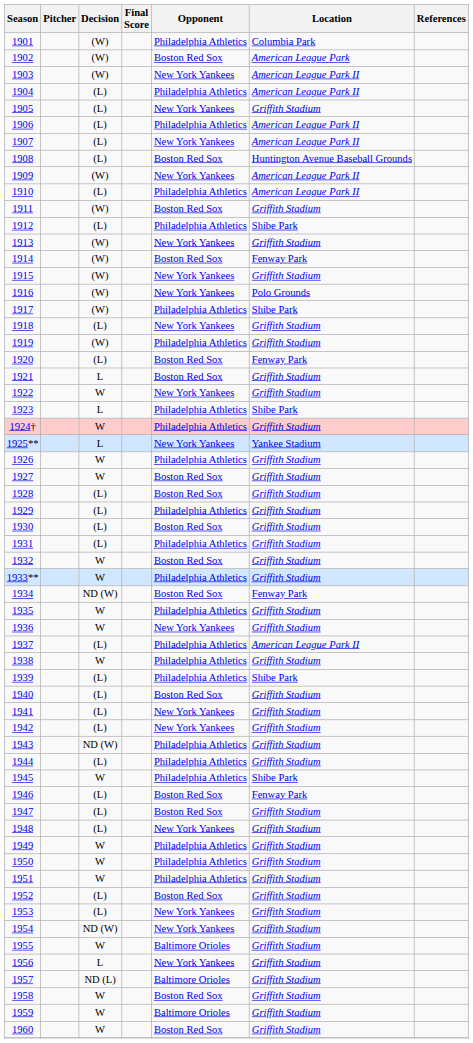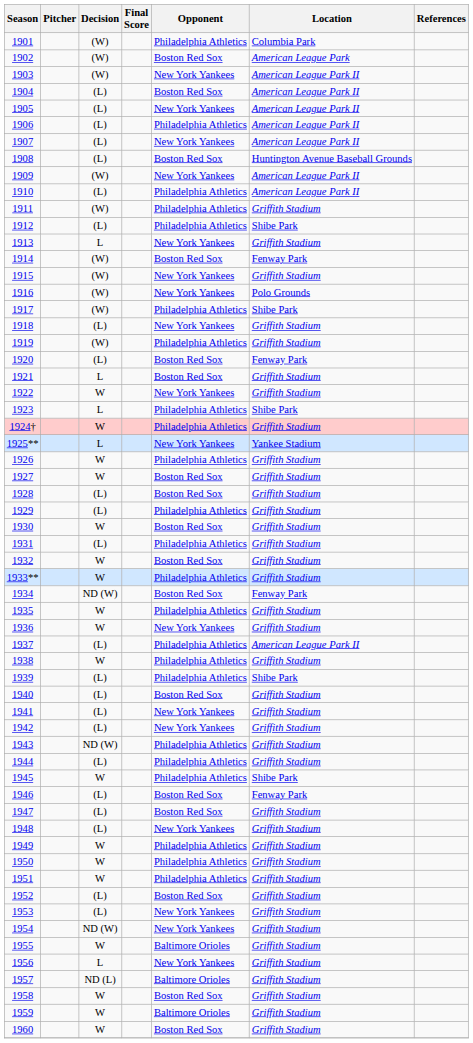 <table class="wikitable sortable">
 <tr>
 <th>Season</th>
 <th>Pitcher</th>
 <th>Decision</th>
 <th>Final<br>Score</th>
 <th>Opponent</th>
 <th>Location</th>
 <th class="unsortable">References</th>
 </tr>
 <tr>
 <td align=center><a href='#'>1901</a></td>
 <td></td>
 <td align=center>(W)</td>
 <td align=center></td>
 <td><a href='#'>Philadelphia Athletics</a></td>
 <td><a href='#'>Columbia Park</a></td>
 <td align="center"></td>
 </tr>
 <tr>
 <td align=center><a href='#'>1902</a></td>
 <td></td>
 <td align=center>(W)</td>
 <td align=center></td>
 <td><a href='#'>Boston Red Sox</a></td>
 <td><em><a href='#'>American League Park</a></em></td>
 <td align="center"></td>
 </tr>
 <tr>
 <td align=center><a href='#'>1903</a></td>
 <td> </td>
 <td align=center>(W)</td>
 <td align=center></td>
 <td><a href='#'>New York Yankees</a></td>
 <td><em><a href='#'>American League Park II</a></em></td>
 <td align="center"></td>
 </tr>
 <tr>
 <td align=center><a href='#'>1904</a></td>
 <td></td>
 <td align=center>(L)</td>
 <td align=center></td>
-<td><a href='#'>Philadelphia Athletics</a></td>
+<td><a href='#'>Boston Red Sox</a></td>
 <td><em><a href='#'>American League Park II</a></em></td>
 <td align="center"></td>
 </tr>
 <tr>
 <td align=center><a href='#'>1905</a></td>
 <td></td>
 <td align=center>(L)</td>
 <td align=center></td>
 <td><a href='#'>New York Yankees</a></td>
-<td><em><a href='#'>Griffith Stadium</a></em></td>
+<td><em><a href='#'>American League Park II</a></em></td>
 <td align="center"></td>
 </tr>
 <tr>
 <td align=center><a href='#'>1906</a></td>
 <td></td>
 <td align=center>(L)</td>
 <td align=center></td>
 <td><a href='#'>Philadelphia Athletics</a></td>
 <td><em><a href='#'>American League Park II</a></em></td>
 <td align="center"></td>
 </tr>
 <tr>
 <td align=center><a href='#'>1907</a></td>
 <td> </td>
 <td align=center>(L)</td>
 <td align=center></td>
 <td><a href='#'>New York Yankees</a></td>
 <td><em><a href='#'>American League Park II</a></em></td>
 <td align="center"></td>
 </tr>
 <tr>
 <td align=center><a href='#'>1908</a></td>
 <td></td>
 <td align=center>(L)</td>
 <td align=center></td>
 <td><a href='#'>Boston Red Sox</a></td>
 <td><a href='#'>Huntington Avenue Baseball Grounds</a></td>
 <td align="center"></td>
 </tr>
 <tr>
 <td align=center><a href='#'>1909</a></td>
 <td> </td>
 <td align=center>(W)</td>
 <td align=center></td>
 <td><a href='#'>New York Yankees</a></td>
 <td><em><a href='#'>American League Park II</a></em></td>
 <td align="center"></td>
 </tr>
 <tr>
 <td align=center><a href='#'>1910</a></td>
 <td></td>
 <td align=center>(L)</td>
 <td align=center></td>
 <td><a href='#'>Philadelphia Athletics</a></td>
 <td><em><a href='#'>American League Park II</a></em></td>
 <td align="center"></td>
 </tr>
 <tr>
 <td align=center><a href='#'>1911</a></td>
 <td></td>
 <td align=center>(W)</td>
 <td align=center></td>
-<td><a href='#'>Boston Red Sox</a></td>
+<td><a href='#'>Philadelphia Athletics</a></td>
 <td><em><a href='#'>Griffith Stadium</a></em></td>
 <td align="center"></td>
 </tr>
 <tr>
 <td align=center><a href='#'>1912</a></td>
 <td> </td>
 <td align=center>(L)</td>
 <td align=center></td>
 <td><a href='#'>Philadelphia Athletics</a></td>
 <td><a href='#'>Shibe Park</a></td>
 <td align="center"></td>
 </tr>
 <tr>
 <td align=center><a href='#'>1913</a></td>
 <td> </td>
-<td align=center>(W)</td>
+<td align=center>L</td>
 <td align=center></td>
 <td><a href='#'>New York Yankees</a></td>
 <td><em><a href='#'>Griffith Stadium</a></em></td>
 <td align="center"></td>
 </tr>
 <tr>
 <td align=center><a href='#'>1914</a></td>
 <td> </td>
 <td align=center>(W)</td>
 <td align=center></td>
 <td><a href='#'>Boston Red Sox</a></td>
 <td><a href='#'>Fenway Park</a></td>
 <td align="center"></td>
 </tr>
 <tr>
 <td align=center><a href='#'>1915</a></td>
 <td> </td>
 <td align=center>(W)</td>
 <td align=center></td>
 <td><a href='#'>New York Yankees</a></td>
 <td><em><a href='#'>Griffith Stadium</a></em></td>
 <td align="center"></td>
 </tr>
 <tr>
 <td align=center><a href='#'>1916</a></td>
 <td> </td>
 <td align=center>(W)</td>
 <td align=center></td>
 <td><a href='#'>New York Yankees</a></td>
 <td><a href='#'>Polo Grounds</a></td>
 <td align="center"></td>
 </tr>
 <tr>
 <td align=center><a href='#'>1917</a></td>
 <td> </td>
 <td align=center>(W)</td>
 <td align=center></td>
 <td><a href='#'>Philadelphia Athletics</a></td>
 <td><a href='#'>Shibe Park</a></td>
 <td align="center"></td>
 </tr>
 <tr>
 <td align=center><a href='#'>1918</a></td>
 <td> </td>
 <td align=center>(L)</td>
 <td align=center></td>
 <td><a href='#'>New York Yankees</a></td>
 <td><em><a href='#'>Griffith Stadium</a></em></td>
 <td align="center"></td>
 </tr>
 <tr>
 <td align=center><a href='#'>1919</a></td>
 <td> </td>
 <td align=center>(W)</td>
 <td align=center></td>
 <td><a href='#'>Philadelphia Athletics</a></td>
 <td><em><a href='#'>Griffith Stadium</a></em></td>
 <td align="center"></td>
 </tr>
 <tr>
 <td align=center><a href='#'>1920</a></td>
 <td> </td>
 <td align=center>(L)</td>
 <td align=center></td>
 <td><a href='#'>Boston Red Sox</a></td>
 <td><a href='#'>Fenway Park</a></td>
 <td align="center"></td>
 </tr>
 <tr>
 <td align=center><a href='#'>1921</a></td>
 <td> </td>
 <td align=center>L</td>
 <td align=center></td>
 <td><a href='#'>Boston Red Sox</a></td>
 <td><em><a href='#'>Griffith Stadium</a></em></td>
 <td align="center"></td>
 </tr>
 <tr>
 <td align=center><a href='#'>1922</a></td>
 <td></td>
 <td align=center>W</td>
 <td align=center></td>
 <td><a href='#'>New York Yankees</a></td>
 <td><em><a href='#'>Griffith Stadium</a></em></td>
 <td align="center"></td>
 </tr>
 <tr>
 <td align=center><a href='#'>1923</a></td>
 <td> </td>
 <td align=center>L</td>
 <td align=center></td>
 <td><a href='#'>Philadelphia Athletics</a></td>
 <td><a href='#'>Shibe Park</a></td>
 <td align="center"></td>
 </tr>
 <tr>
 <td style="background-color: #FFCCCC" align="center"><a href='#'>1924</a>†</td>
 <td style="background-color: #FFCCCC"> </td>
 <td style="background-color: #FFCCCC" align="center">W</td>
 <td style="background-color: #FFCCCC" align=center></td>
 <td style="background-color: #FFCCCC"><a href='#'>Philadelphia Athletics</a></td>
 <td style="background-color: #FFCCCC"><em><a href='#'>Griffith Stadium</a></em></td>
 <td style="background-color: #FFCCCC" align="center"></td>
 </tr>
 <tr>
 <td style="background-color: #D0E7FF" align="center"><a href='#'>1925</a>**</td>
 <td style="background-color: #D0E7FF"> </td>
 <td style="background-color: #D0E7FF" align="center">L</td>
 <td style="background-color: #D0E7FF" align=center></td>
 <td style="background-color: #D0E7FF"><a href='#'>New York Yankees</a></td>
 <td style="background-color: #D0E7FF"><a href='#'>Yankee Stadium</a></td>
 <td style="background-color: #D0E7FF" align="center"></td>
 </tr>
 <tr>
 <td align=center><a href='#'>1926</a></td>
 <td> </td>
 <td align=center>W</td>
 <td align=center></td>
 <td><a href='#'>Philadelphia Athletics</a></td>
 <td><em><a href='#'>Griffith Stadium</a></em></td>
 <td align="center"></td>
 </tr>
 <tr>
 <td align=center><a href='#'>1927</a></td>
 <td></td>
 <td align=center>W</td>
 <td align=center></td>
 <td><a href='#'>Boston Red Sox</a></td>
 <td><em><a href='#'>Griffith Stadium</a></em></td>
 <td align="center"></td>
 </tr>
 <tr>
 <td align=center><a href='#'>1928</a></td>
 <td></td>
 <td align=center>(L)</td>
 <td align=center></td>
 <td><a href='#'>Boston Red Sox</a></td>
 <td><em><a href='#'>Griffith Stadium</a></em></td>
 <td align="center"></td>
 </tr>
 <tr>
 <td align=center><a href='#'>1929</a></td>
 <td></td>
 <td align=center>(L)</td>
 <td align=center></td>
 <td><a href='#'>Philadelphia Athletics</a></td>
 <td><em><a href='#'>Griffith Stadium</a></em></td>
 <td align="center"></td>
 </tr>
 <tr>
 <td align=center><a href='#'>1930</a></td>
 <td></td>
-<td align=center>(L)</td>
+<td align=center>W</td>
 <td align=center></td>
 <td><a href='#'>Boston Red Sox</a></td>
 <td><em><a href='#'>Griffith Stadium</a></em></td>
 <td align="center"></td>
 </tr>
 <tr>
 <td align=center><a href='#'>1931</a></td>
 <td></td>
 <td align=center>(L)</td>
 <td align=center></td>
 <td><a href='#'>Philadelphia Athletics</a></td>
 <td><em><a href='#'>Griffith Stadium</a></em></td>
 <td align="center"></td>
 </tr>
 <tr>
 <td align=center><a href='#'>1932</a></td>
 <td></td>
 <td align=center>W</td>
 <td align=center></td>
 <td><a href='#'>Boston Red Sox</a></td>
 <td><em><a href='#'>Griffith Stadium</a></em></td>
 <td align="center"></td>
 </tr>
 <tr>
 <td style="background-color: #D0E7FF" align="center"><a href='#'>1933</a>**</td>
 <td style="background-color: #D0E7FF"> </td>
 <td style="background-color: #D0E7FF" align="center">W</td>
 <td style="background-color: #D0E7FF" align=center></td>
 <td style="background-color: #D0E7FF"><a href='#'>Philadelphia Athletics</a></td>
 <td style="background-color: #D0E7FF"><em><a href='#'>Griffith Stadium</a></em></td>
 <td style="background-color: #D0E7FF" align="center"></td>
 </tr>
 <tr>
 <td align=center><a href='#'>1934</a></td>
 <td></td>
 <td align=center>ND (W)</td>
 <td align=center></td>
 <td><a href='#'>Boston Red Sox</a></td>
 <td><a href='#'>Fenway Park</a></td>
 <td align="center"></td>
 </tr>
 <tr>
 <td align=center><a href='#'>1935</a></td>
 <td> </td>
 <td align=center>W</td>
 <td align=center></td>
 <td><a href='#'>Philadelphia Athletics</a></td>
 <td><em><a href='#'>Griffith Stadium</a></em></td>
 <td align="center"></td>
 </tr>
 <tr>
 <td align=center><a href='#'>1936</a></td>
 <td></td>
 <td align=center>W</td>
 <td align=center></td>
 <td><a href='#'>New York Yankees</a></td>
 <td><em><a href='#'>Griffith Stadium</a></em></td>
 <td align="center"></td>
 </tr>
 <tr>
 <td align=center><a href='#'>1937</a></td>
 <td></td>
 <td align=center>(L)</td>
 <td align=center></td>
 <td><a href='#'>Philadelphia Athletics</a></td>
 <td><em><a href='#'>American League Park II</a></em></td>
 <td align="center"></td>
 </tr>
 <tr>
 <td align=center><a href='#'>1938</a></td>
 <td></td>
 <td align=center>W</td>
 <td align=center></td>
 <td><a href='#'>Philadelphia Athletics</a></td>
 <td><em><a href='#'>Griffith Stadium</a></em></td>
 <td align="center"></td>
 </tr>
 <tr>
 <td align=center><a href='#'>1939</a></td>
 <td></td>
 <td align=center>(L)</td>
 <td align=center></td>
 <td><a href='#'>Philadelphia Athletics</a></td>
 <td><a href='#'>Shibe Park</a></td>
 <td align="center"></td>
 </tr>
 <tr>
 <td align=center><a href='#'>1940</a></td>
 <td></td>
 <td align=center>(L)</td>
 <td align=center></td>
 <td><a href='#'>Boston Red Sox</a></td>
 <td><em><a href='#'>Griffith Stadium</a></em></td>
 <td align="center"></td>
 </tr>
 <tr>
 <td align=center><a href='#'>1941</a></td>
 <td> </td>
 <td align=center>(L)</td>
 <td align=center></td>
 <td><a href='#'>New York Yankees</a></td>
 <td><em><a href='#'>Griffith Stadium</a></em></td>
 <td align="center"></td>
 </tr>
 <tr>
 <td align=center><a href='#'>1942</a></td>
 <td></td>
 <td align=center>(L)</td>
 <td align=center></td>
 <td><a href='#'>New York Yankees</a></td>
 <td><em><a href='#'>Griffith Stadium</a></em></td>
 <td align="center"></td>
 </tr>
 <tr>
 <td align=center><a href='#'>1943</a></td>
 <td> </td>
 <td align=center>ND (W)</td>
 <td align=center></td>
 <td><a href='#'>Philadelphia Athletics</a></td>
 <td><em><a href='#'>Griffith Stadium</a></em></td>
 <td align="center"></td>
 </tr>
 <tr>
 <td align=center><a href='#'>1944</a></td>
 <td></td>
 <td align=center>(L)</td>
 <td align=center></td>
 <td><a href='#'>Philadelphia Athletics</a></td>
 <td><em><a href='#'>Griffith Stadium</a></em></td>
 <td align="center"></td>
 </tr>
 <tr>
 <td align=center><a href='#'>1945</a></td>
 <td> </td>
 <td align=center>W</td>
 <td align=center></td>
 <td><a href='#'>Philadelphia Athletics</a></td>
 <td><a href='#'>Shibe Park</a></td>
 <td align="center"></td>
 </tr>
 <tr>
 <td align=center><a href='#'>1946</a></td>
 <td></td>
 <td align=center>(L)</td>
 <td align=center></td>
 <td><a href='#'>Boston Red Sox</a></td>
 <td><a href='#'>Fenway Park</a></td>
 <td align="center"></td>
 </tr>
 <tr>
 <td align=center><a href='#'>1947</a></td>
 <td></td>
 <td align=center>(L)</td>
 <td align=center></td>
 <td><a href='#'>Boston Red Sox</a></td>
 <td><em><a href='#'>Griffith Stadium</a></em></td>
 <td align="center"></td>
 </tr>
 <tr>
 <td align=center><a href='#'>1948</a></td>
 <td> </td>
 <td align=center>(L)</td>
 <td align=center></td>
 <td><a href='#'>New York Yankees</a></td>
 <td><em><a href='#'>Griffith Stadium</a></em></td>
 <td align="center"></td>
 </tr>
 <tr>
 <td align=center><a href='#'>1949</a></td>
 <td></td>
 <td align=center>W</td>
 <td align=center></td>
 <td><a href='#'>Philadelphia Athletics</a></td>
 <td><em><a href='#'>Griffith Stadium</a></em></td>
 <td align="center"></td>
 </tr>
 <tr>
 <td align=center><a href='#'>1950</a></td>
 <td> </td>
 <td align=center>W</td>
 <td align=center></td>
 <td><a href='#'>Philadelphia Athletics</a></td>
 <td><em><a href='#'>Griffith Stadium</a></em></td>
 <td align="center"></td>
 </tr>
 <tr>
 <td align=center><a href='#'>1951</a></td>
 <td></td>
 <td align=center>W</td>
 <td align=center></td>
 <td><a href='#'>Philadelphia Athletics</a></td>
 <td><em><a href='#'>Griffith Stadium</a></em></td>
 <td align="center"></td>
 </tr>
 <tr>
 <td align=center><a href='#'>1952</a></td>
 <td></td>
 <td align=center>(L)</td>
 <td align=center></td>
 <td><a href='#'>Boston Red Sox</a></td>
 <td><em><a href='#'>Griffith Stadium</a></em></td>
 <td align="center"></td>
 </tr>
 <tr>
 <td align=center><a href='#'>1953</a></td>
 <td> </td>
 <td align=center>(L)</td>
 <td align=center></td>
 <td><a href='#'>New York Yankees</a></td>
 <td><em><a href='#'>Griffith Stadium</a></em></td>
 <td align="center"></td>
 </tr>
 <tr>
 <td align=center><a href='#'>1954</a></td>
 <td></td>
 <td align=center>ND (W)</td>
 <td align=center></td>
 <td><a href='#'>New York Yankees</a></td>
 <td><em><a href='#'>Griffith Stadium</a></em></td>
 <td align="center"></td>
 </tr>
 <tr>
 <td align=center><a href='#'>1955</a></td>
 <td> </td>
 <td align=center>W</td>
 <td align=center></td>
 <td><a href='#'>Baltimore Orioles</a></td>
 <td><em><a href='#'>Griffith Stadium</a></em></td>
 <td align="center"></td>
 </tr>
 <tr>
 <td align=center><a href='#'>1956</a></td>
 <td></td>
 <td align=center>L</td>
 <td align=center></td>
 <td><a href='#'>New York Yankees</a></td>
 <td><em><a href='#'>Griffith Stadium</a></em></td>
 <td align="center"></td>
 </tr>
 <tr>
 <td align=center><a href='#'>1957</a></td>
 <td></td>
 <td align=center>ND (L)</td>
 <td align=center></td>
 <td><a href='#'>Baltimore Orioles</a></td>
 <td><em><a href='#'>Griffith Stadium</a></em></td>
 <td align="center"></td>
 </tr>
 <tr>
 <td align=center><a href='#'>1958</a></td>
 <td></td>
 <td align=center>W</td>
 <td align=center></td>
 <td><a href='#'>Boston Red Sox</a></td>
 <td><em><a href='#'>Griffith Stadium</a></em></td>
 <td align="center"></td>
 </tr>
 <tr>
 <td align=center><a href='#'>1959</a></td>
 <td>  </td>
 <td align=center>W</td>
 <td align=center></td>
 <td><a href='#'>Baltimore Orioles</a></td>
 <td><em><a href='#'>Griffith Stadium</a></em></td>
 <td align="center"></td>
 </tr>
 <tr>
 <td align=center><a href='#'>1960</a></td>
 <td> </td>
 <td align=center>W</td>
 <td align=center></td>
 <td><a href='#'>Boston Red Sox</a></td>
 <td><em><a href='#'>Griffith Stadium</a></em></td>
 <td align="center"></td>
 </tr>
 <tr>
 </tr>
 </table>
